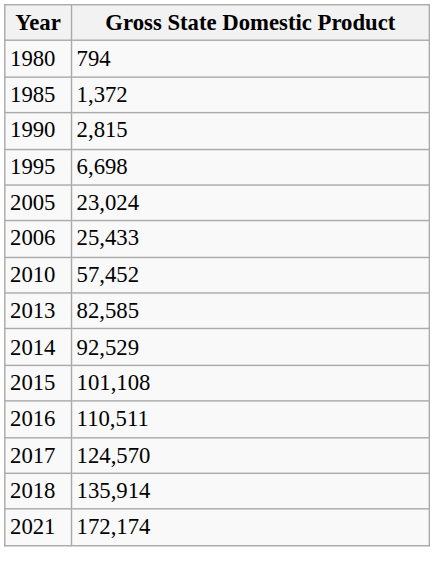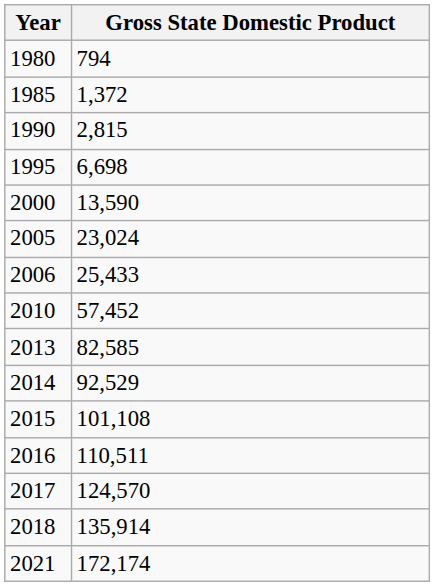 <table class="wikitable" style="float: right; width: 300px; margin: 0 0 1em 1em;">
 <tr>
 <th>Year</th>
 <th>Gross State Domestic Product</th>
 </tr>
 <tr>
 <td>1980</td>
 <td>794</td>
 </tr>
 <tr>
 <td>1985</td>
 <td>1,372</td>
 </tr>
 <tr>
 <td>1990</td>
 <td>2,815</td>
 </tr>
 <tr>
 <td>1995</td>
 <td>6,698</td>
+</tr>
+<tr>
+<td>2000</td>
+<td>13,590</td>
 </tr>
 <tr>
 <td>2005</td>
 <td>23,024</td>
 </tr>
 <tr>
 <td>2006</td>
 <td>25,433</td>
 </tr>
 <tr>
 <td>2010</td>
 <td>57,452</td>
 </tr>
 <tr>
 <td>2013</td>
 <td>82,585</td>
 </tr>
 <tr>
 <td>2014</td>
 <td>92,529</td>
 </tr>
 <tr>
 <td>2015</td>
 <td>101,108</td>
 </tr>
 <tr>
 <td>2016</td>
 <td>110,511</td>
 </tr>
 <tr>
 <td>2017</td>
 <td>124,570</td>
 </tr>
 <tr>
 <td>2018</td>
 <td>135,914</td>
 </tr>
 <tr>
 <td>2021</td>
 <td>172,174</td>
 </tr>
 </table>
